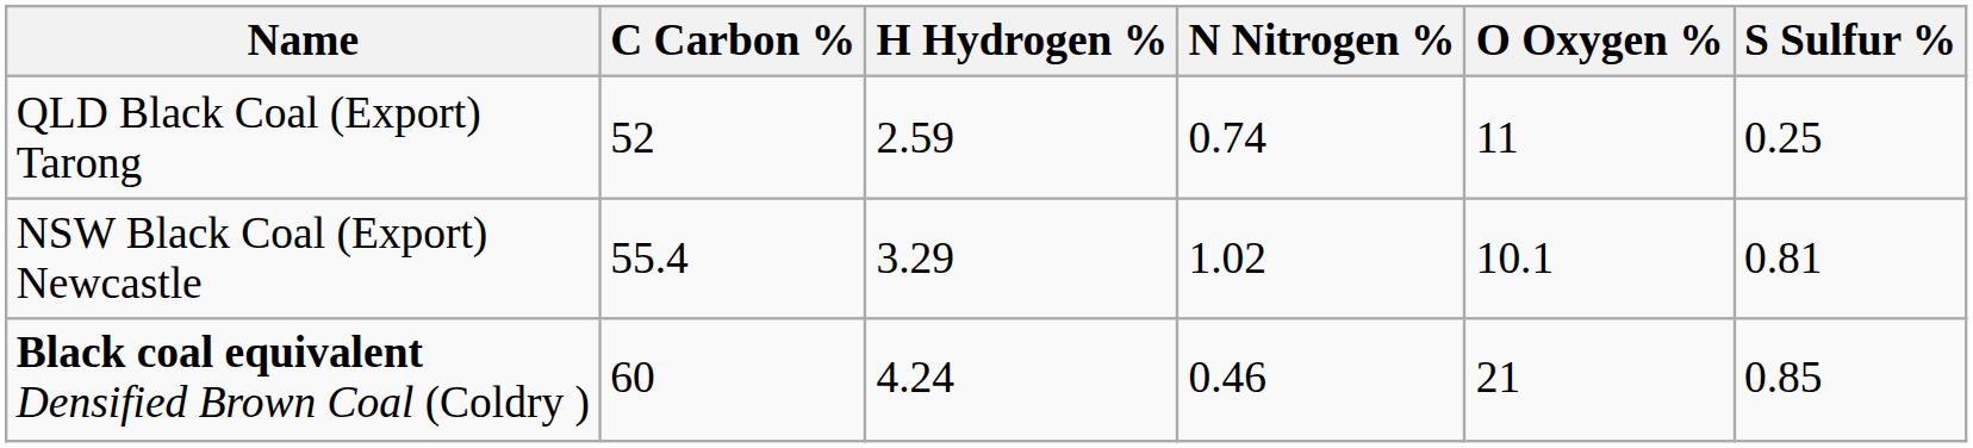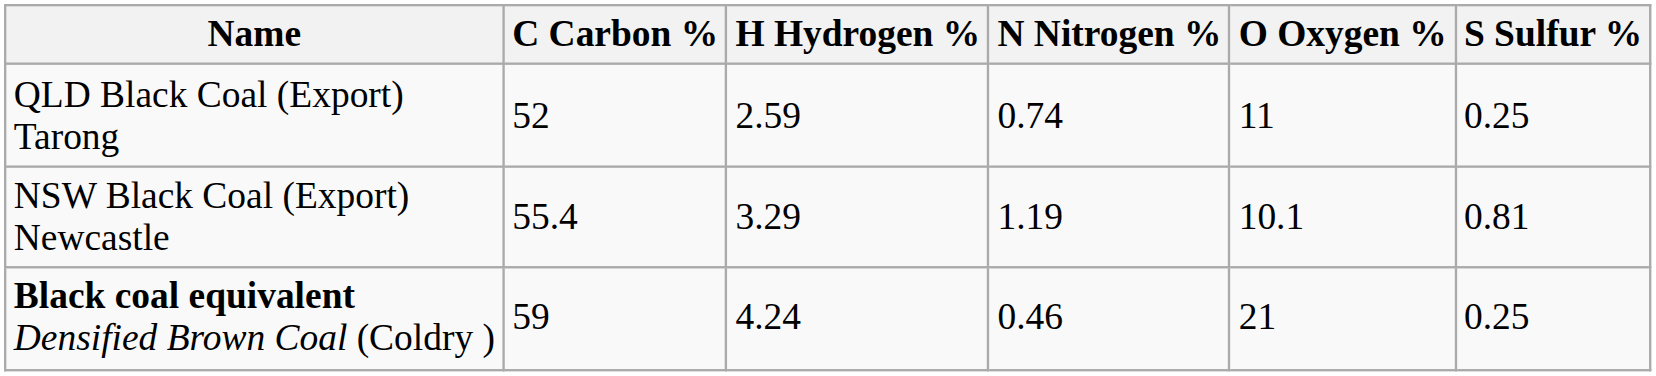 <table class="wikitable">
 <tr>
 <th>Name</th>
 <th>C Carbon %</th>
 <th>H Hydrogen  %</th>
 <th>N Nitrogen %</th>
 <th>O Oxygen %</th>
 <th>S Sulfur %</th>
 </tr>
 <tr>
 <td>QLD Black Coal (Export)<br>Tarong</td>
 <td>52</td>
 <td>2.59</td>
 <td>0.74</td>
 <td>11</td>
 <td>0.25</td>
 </tr>
 <tr>
 <td>NSW Black Coal (Export)<br>Newcastle</td>
 <td>55.4</td>
 <td>3.29</td>
-<td>1.02</td>
+<td>1.19</td>
 <td>10.1</td>
 <td>0.81</td>
 </tr>
 <tr>
 <td><strong>Black coal equivalent</strong><br><em>Densified Brown Coal</em> (Coldry )</td>
-<td>60</td>
+<td>59</td>
 <td>4.24</td>
 <td>0.46</td>
 <td>21</td>
-<td>0.85</td>
+<td>0.25</td>
 </tr>
 </table>
